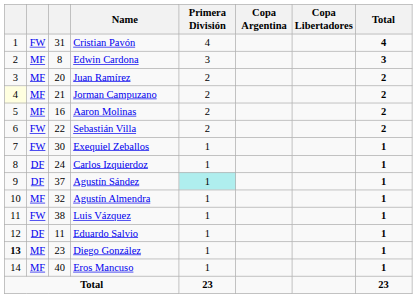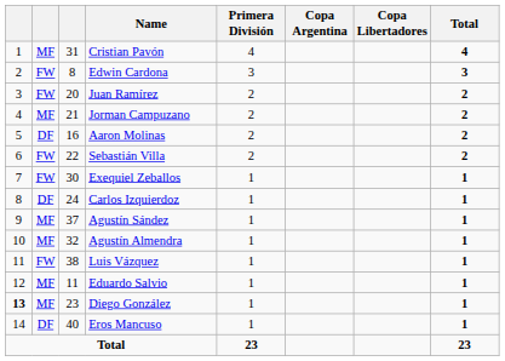 <table class="wikitable sortable" style="font-size: 95%; text-align: center;">
 <tr>
 <th width=25></th>
 <th width=25></th>
 <th width=25></th>
 <th width=150>Name</th>
 <th width= 75>Primera División</th>
 <th width= 75>Copa Argentina</th>
 <th width= 75>Copa Libertadores</th>
 <th width= 75>Total</th>
 </tr>
 <tr>
 <td>1</td>
-<td><a href='#'>FW</a></td>
+<td><a href='#'>MF</a></td>
 <td>31</td>
 <td align=left> <a href='#'>Cristian Pavón</a></td>
 <td>4</td>
 <td></td>
 <td></td>
 <td><strong>4</strong></td>
 </tr>
 <tr>
 <td>2</td>
-<td><a href='#'>MF</a></td>
+<td><a href='#'>FW</a></td>
 <td>8</td>
 <td align=left> <a href='#'>Edwin Cardona</a></td>
 <td>3</td>
 <td></td>
 <td></td>
 <td><strong>3</strong></td>
 </tr>
 <tr>
 <td>3</td>
-<td><a href='#'>MF</a></td>
+<td><a href='#'>FW</a></td>
 <td>20</td>
 <td align=left> <a href='#'>Juan Ramírez</a></td>
 <td>2</td>
 <td></td>
 <td></td>
 <td><strong>2</strong></td>
 </tr>
 <tr>
-<td style="background: lightyellow;">4</td>
+<td>4</td>
 <td><a href='#'>MF</a></td>
 <td>21</td>
 <td align=left> <a href='#'>Jorman Campuzano</a></td>
 <td>2</td>
 <td></td>
 <td></td>
 <td><strong>2</strong></td>
 </tr>
 <tr>
 <td>5</td>
-<td><a href='#'>MF</a></td>
+<td><a href='#'>DF</a></td>
 <td>16</td>
 <td align=left> <a href='#'>Aaron Molinas</a></td>
 <td>2</td>
 <td></td>
 <td></td>
 <td><strong>2</strong></td>
 </tr>
 <tr>
 <td>6</td>
 <td><a href='#'>FW</a></td>
 <td>22</td>
 <td align=left> <a href='#'>Sebastián Villa</a></td>
 <td>2</td>
 <td></td>
 <td></td>
 <td><strong>2</strong></td>
 </tr>
 <tr>
 <td>7</td>
 <td><a href='#'>FW</a></td>
 <td>30</td>
 <td align=left> <a href='#'>Exequiel Zeballos</a></td>
 <td>1</td>
 <td></td>
 <td></td>
 <td><strong>1</strong></td>
 </tr>
 <tr>
 <td>8</td>
 <td><a href='#'>DF</a></td>
 <td>24</td>
 <td align=left> <a href='#'>Carlos Izquierdoz</a></td>
 <td>1</td>
 <td></td>
 <td></td>
 <td><strong>1</strong></td>
 </tr>
 <tr>
 <td>9</td>
-<td><a href='#'>DF</a></td>
+<td><a href='#'>MF</a></td>
 <td>37</td>
 <td align=left> <a href='#'>Agustín Sández</a></td>
-<td style="background: paleturquoise;">1</td>
+<td>1</td>
 <td></td>
 <td></td>
 <td><strong>1</strong></td>
 </tr>
 <tr>
 <td>10</td>
 <td><a href='#'>MF</a></td>
 <td>32</td>
 <td align=left> <a href='#'>Agustín Almendra</a></td>
 <td>1</td>
 <td></td>
 <td></td>
 <td><strong>1</strong></td>
 </tr>
 <tr>
 <td>11</td>
 <td><a href='#'>FW</a></td>
 <td>38</td>
 <td align=left> <a href='#'>Luis Vázquez</a></td>
 <td>1</td>
 <td></td>
 <td></td>
 <td><strong>1</strong></td>
 </tr>
 <tr>
 <td>12</td>
-<td><a href='#'>DF</a></td>
+<td><a href='#'>MF</a></td>
 <td>11</td>
 <td align=left> <a href='#'>Eduardo Salvio</a></td>
 <td>1</td>
 <td></td>
 <td></td>
 <td><strong>1</strong></td>
 </tr>
 <tr>
 <td><strong>13</strong></td>
 <td><a href='#'>MF</a></td>
 <td>23</td>
 <td align=left> <a href='#'>Diego González</a></td>
 <td>1</td>
 <td></td>
 <td></td>
 <td><strong>1</strong></td>
 </tr>
 <tr>
 <td>14</td>
-<td><a href='#'>MF</a></td>
+<td><a href='#'>DF</a></td>
 <td>40</td>
 <td align=left> <a href='#'>Eros Mancuso</a></td>
 <td>1</td>
 <td></td>
 <td></td>
 <td><strong>1</strong></td>
 </tr>
 <tr align=center>
 <td colspan=4><strong>Total</strong></td>
 <td><strong>23</strong></td>
 <td><strong> </strong></td>
 <td><strong> </strong></td>
 <td><strong>23</strong></td>
 </tr>
 </table>
